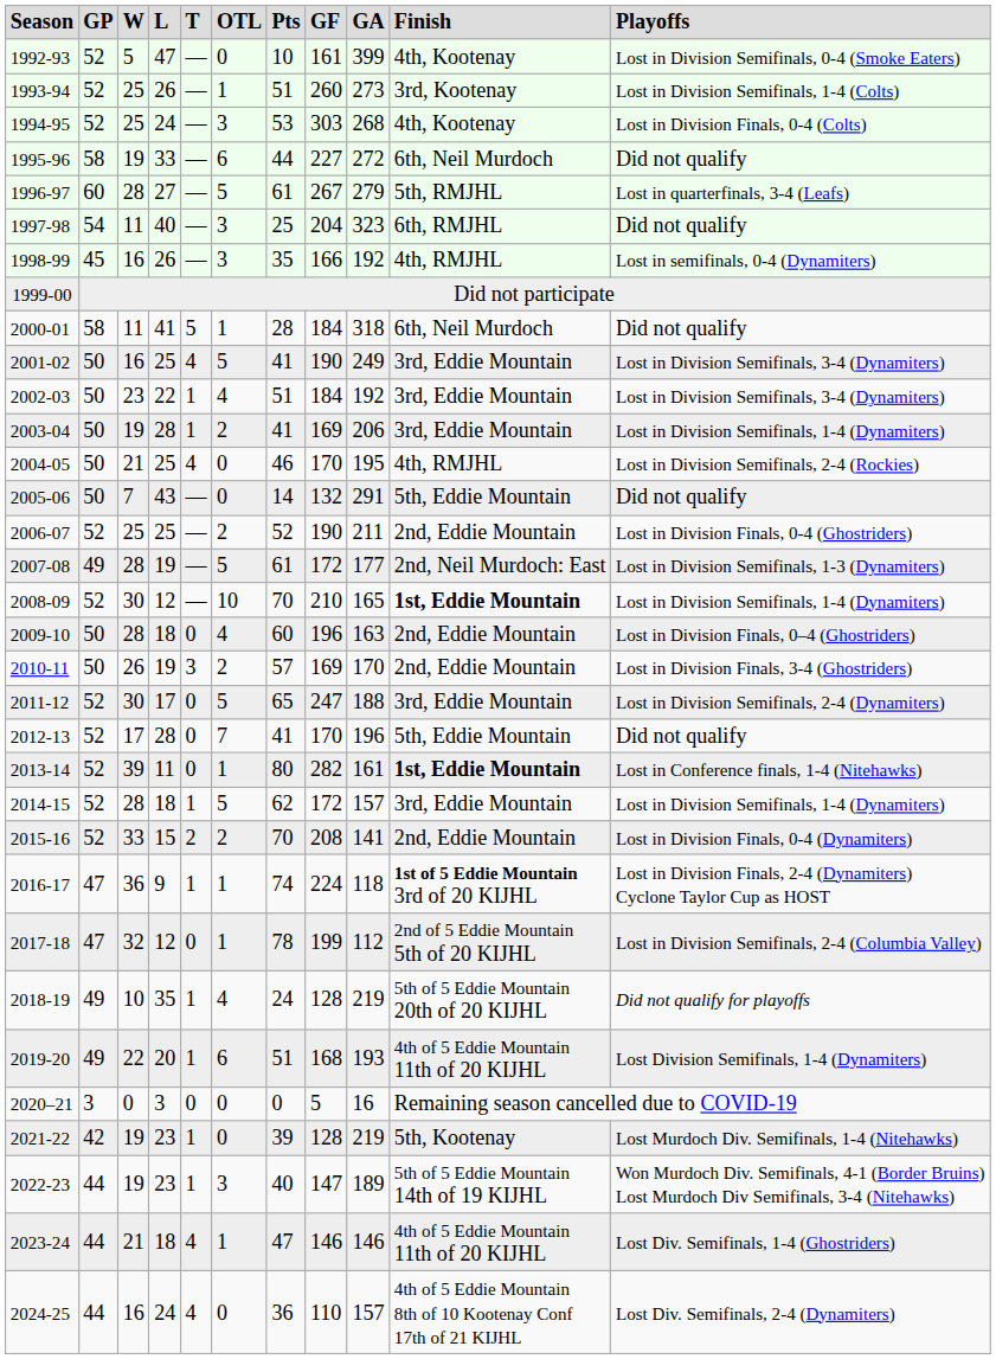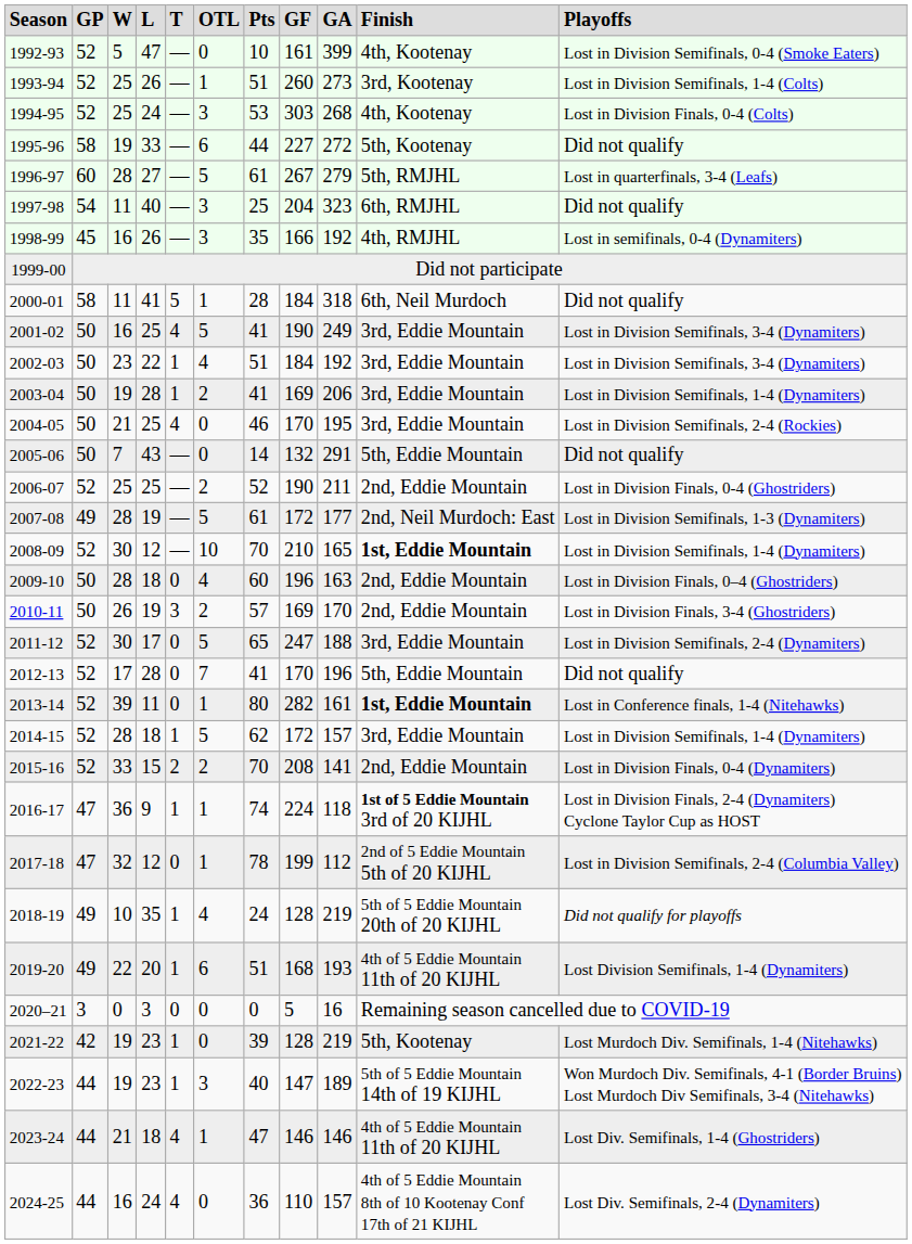 <table class="wikitable">
 <tr style="font-weight:bold; background:#ddd;"|>
 <td>Season</td>
 <td>GP</td>
 <td>W</td>
 <td>L</td>
 <td>T</td>
 <td>OTL</td>
 <td>Pts</td>
 <td>GF</td>
 <td>GA</td>
 <td>Finish</td>
 <td>Playoffs</td>
 </tr>
 <tr style="background:#eeffee">
 <td><small>1992-93</small></td>
 <td>52</td>
 <td>5</td>
 <td>47</td>
 <td>―</td>
 <td>0</td>
 <td>10</td>
 <td>161</td>
 <td>399</td>
 <td>4th, Kootenay</td>
 <td><small> Lost in Division Semifinals, 0-4 (<a href='#'>Smoke Eaters</a>)</small></td>
 </tr>
 <tr style="background:#eeffee">
 <td><small>1993-94</small></td>
 <td>52</td>
 <td>25</td>
 <td>26</td>
 <td>―</td>
 <td>1</td>
 <td>51</td>
 <td>260</td>
 <td>273</td>
 <td>3rd, Kootenay</td>
 <td><small> Lost in Division Semifinals, 1-4 (<a href='#'>Colts</a>)</small></td>
 </tr>
 <tr style="background:#eeffee">
 <td><small>1994-95</small></td>
 <td>52</td>
 <td>25</td>
 <td>24</td>
 <td>―</td>
 <td>3</td>
 <td>53</td>
 <td>303</td>
 <td>268</td>
 <td>4th, Kootenay</td>
 <td><small>Lost in Division Finals, 0-4 (<a href='#'>Colts</a>)</small></td>
 </tr>
 <tr style="background:#eeffee">
 <td><small>1995-96</small></td>
 <td>58</td>
 <td>19</td>
 <td>33</td>
 <td>―</td>
 <td>6</td>
 <td>44</td>
 <td>227</td>
 <td>272</td>
-<td>6th, Neil Murdoch</td>
+<td>5th, Kootenay</td>
 <td>Did not qualify</td>
 </tr>
 <tr style="background:#eeffee">
 <td><small>1996-97</small></td>
 <td>60</td>
 <td>28</td>
 <td>27</td>
 <td>―</td>
 <td>5</td>
 <td>61</td>
 <td>267</td>
 <td>279</td>
 <td>5th, RMJHL</td>
 <td><small>Lost in quarterfinals, 3-4 (<a href='#'>Leafs</a>)</small></td>
 </tr>
 <tr style="background:#eeffee">
 <td><small>1997-98</small></td>
 <td>54</td>
 <td>11</td>
 <td>40</td>
 <td>―</td>
 <td>3</td>
 <td>25</td>
 <td>204</td>
 <td>323</td>
 <td>6th, RMJHL</td>
 <td>Did not qualify</td>
 </tr>
 <tr style="background:#eeffee">
 <td><small>1998-99</small></td>
 <td>45</td>
 <td>16</td>
 <td>26</td>
 <td>―</td>
 <td>3</td>
 <td>35</td>
 <td>166</td>
 <td>192</td>
 <td>4th, RMJHL</td>
 <td><small> Lost in semifinals, 0-4 (<a href='#'>Dynamiters</a>)</small></td>
 </tr>
 <tr style="background:#eee;text-align:center">
 <td><small>1999-00</small></td>
 <td colspan="10">Did not participate</td>
 </tr>
 <tr>
 <td><small>2000-01</small></td>
 <td>58</td>
 <td>11</td>
 <td>41</td>
 <td>5</td>
 <td>1</td>
 <td>28</td>
 <td>184</td>
 <td>318</td>
 <td>6th, Neil Murdoch</td>
 <td>Did not qualify</td>
 </tr>
 <tr style="background:#eee;">
 <td><small>2001-02</small></td>
 <td>50</td>
 <td>16</td>
 <td>25</td>
 <td>4</td>
 <td>5</td>
 <td>41</td>
 <td>190</td>
 <td>249</td>
 <td>3rd, Eddie Mountain</td>
 <td><small> Lost in Division Semifinals, 3-4 (<a href='#'>Dynamiters</a>)</small></td>
 </tr>
 <tr>
 <td><small>2002-03</small></td>
 <td>50</td>
 <td>23</td>
 <td>22</td>
 <td>1</td>
 <td>4</td>
 <td>51</td>
 <td>184</td>
 <td>192</td>
 <td>3rd, Eddie Mountain</td>
 <td><small>Lost in Division Semifinals, 3-4 (<a href='#'>Dynamiters</a>)</small></td>
 </tr>
 <tr style="background:#eee;">
 <td><small>2003-04</small></td>
 <td>50</td>
 <td>19</td>
 <td>28</td>
 <td>1</td>
 <td>2</td>
 <td>41</td>
 <td>169</td>
 <td>206</td>
 <td>3rd, Eddie Mountain</td>
 <td><small>Lost in Division Semifinals, 1-4 (<a href='#'>Dynamiters</a>)</small></td>
 </tr>
 <tr>
 <td><small>2004-05</small></td>
 <td>50</td>
 <td>21</td>
 <td>25</td>
 <td>4</td>
 <td>0</td>
 <td>46</td>
 <td>170</td>
 <td>195</td>
-<td>4th, RMJHL</td>
+<td>3rd, Eddie Mountain</td>
 <td><small> Lost in Division Semifinals, 2-4 (<a href='#'>Rockies</a>)</small></td>
 </tr>
 <tr style="background:#eee;">
 <td><small>2005-06</small></td>
 <td>50</td>
 <td>7</td>
 <td>43</td>
 <td>―</td>
 <td>0</td>
 <td>14</td>
 <td>132</td>
 <td>291</td>
 <td>5th, Eddie Mountain</td>
 <td>Did not qualify</td>
 </tr>
 <tr>
 <td><small>2006-07</small></td>
 <td>52</td>
 <td>25</td>
 <td>25</td>
 <td>―</td>
 <td>2</td>
 <td>52</td>
 <td>190</td>
 <td>211</td>
 <td>2nd, Eddie Mountain</td>
 <td><small> Lost in Division Finals, 0-4 (<a href='#'>Ghostriders</a>)</small></td>
 </tr>
 <tr style="background:#eee;">
 <td><small>2007-08</small></td>
 <td>49</td>
 <td>28</td>
 <td>19</td>
 <td>―</td>
 <td>5</td>
 <td>61</td>
 <td>172</td>
 <td>177</td>
 <td>2nd, Neil Murdoch: East</td>
 <td><small> Lost in Division Semifinals, 1-3 (<a href='#'>Dynamiters</a>)</small></td>
 </tr>
 <tr>
 <td><small>2008-09</small></td>
 <td>52</td>
 <td>30</td>
 <td>12</td>
 <td>―</td>
 <td>10</td>
 <td>70</td>
 <td>210</td>
 <td>165</td>
 <td><strong>1st, Eddie Mountain</strong></td>
 <td><small> Lost in Division Semifinals, 1-4 (<a href='#'>Dynamiters</a>)</small></td>
 </tr>
 <tr style="background:#eee;">
 <td><small>2009-10</small></td>
 <td>50</td>
 <td>28</td>
 <td>18</td>
 <td>0</td>
 <td>4</td>
 <td>60</td>
 <td>196</td>
 <td>163</td>
 <td>2nd, Eddie Mountain</td>
 <td><small> Lost in Division Finals, 0–4 (<a href='#'>Ghostriders</a>)</small></td>
 </tr>
 <tr>
 <td><small><a href='#'>2010-11</a></small></td>
 <td>50</td>
 <td>26</td>
 <td>19</td>
 <td>3</td>
 <td>2</td>
 <td>57</td>
 <td>169</td>
 <td>170</td>
 <td>2nd, Eddie Mountain</td>
 <td><small>Lost in Division Finals, 3-4 (<a href='#'>Ghostriders</a>)</small></td>
 </tr>
 <tr style="background:#eee;">
 <td><small>2011-12</small></td>
 <td>52</td>
 <td>30</td>
 <td>17</td>
 <td>0</td>
 <td>5</td>
 <td>65</td>
 <td>247</td>
 <td>188</td>
 <td>3rd, Eddie Mountain</td>
 <td><small> Lost in Division Semifinals, 2-4 (<a href='#'>Dynamiters</a>)</small></td>
 </tr>
 <tr>
 <td><small>2012-13</small></td>
 <td>52</td>
 <td>17</td>
 <td>28</td>
 <td>0</td>
 <td>7</td>
 <td>41</td>
 <td>170</td>
 <td>196</td>
 <td>5th, Eddie Mountain</td>
 <td>Did not qualify</td>
 </tr>
 <tr style="background:#eee;">
 <td><small>2013-14</small></td>
 <td>52</td>
 <td>39</td>
 <td>11</td>
 <td>0</td>
 <td>1</td>
 <td>80</td>
 <td>282</td>
 <td>161</td>
 <td><strong>1st, Eddie Mountain</strong></td>
 <td><small>Lost in Conference finals, 1-4 (<a href='#'>Nitehawks</a>)</small></td>
 </tr>
 <tr>
 <td><small>2014-15</small></td>
 <td>52</td>
 <td>28</td>
 <td>18</td>
 <td>1</td>
 <td>5</td>
 <td>62</td>
 <td>172</td>
 <td>157</td>
 <td>3rd, Eddie Mountain</td>
 <td><small> Lost in Division Semifinals, 1-4 (<a href='#'>Dynamiters</a>)</small></td>
 </tr>
 <tr style="background:#eee;">
 <td><small>2015-16</small></td>
 <td>52</td>
 <td>33</td>
 <td>15</td>
 <td>2</td>
 <td>2</td>
 <td>70</td>
 <td>208</td>
 <td>141</td>
 <td>2nd, Eddie Mountain</td>
 <td><small>Lost in Division Finals, 0-4 (<a href='#'>Dynamiters</a>)</small></td>
 </tr>
 <tr>
 <td><small>2016-17</small></td>
 <td>47</td>
 <td>36</td>
 <td>9</td>
 <td>1</td>
 <td>1</td>
 <td>74</td>
 <td>224</td>
 <td>118</td>
 <td><small> <strong>1st of 5 Eddie Mountain</strong></small><br>3rd of 20 KIJHL</td>
 <td><small> Lost in Division Finals, 2-4 (<a href='#'>Dynamiters</a>)<br>Cyclone Taylor Cup as HOST</small></td>
 </tr>
 <tr style="background:#eee;">
 <td><small>2017-18</small></td>
 <td>47</td>
 <td>32</td>
 <td>12</td>
 <td>0</td>
 <td>1</td>
 <td>78</td>
 <td>199</td>
 <td>112</td>
 <td><small> 2nd of 5 Eddie Mountain</small><br>5th of 20 KIJHL</td>
 <td><small>Lost in Division Semifinals, 2-4 (<a href='#'>Columbia Valley</a>)</small></td>
 </tr>
 <tr style=>
 <td><small>2018-19</small></td>
 <td>49</td>
 <td>10</td>
 <td>35</td>
 <td>1</td>
 <td>4</td>
 <td>24</td>
 <td>128</td>
 <td>219</td>
 <td><small> 5th of 5 Eddie Mountain</small><br>20th of 20 KIJHL</td>
 <td><small><em>Did not qualify for playoffs</em></small></td>
 </tr>
 <tr style="background:#eee;">
 <td><small>2019-20</small></td>
 <td>49</td>
 <td>22</td>
 <td>20</td>
 <td>1</td>
 <td>6</td>
 <td>51</td>
 <td>168</td>
 <td>193</td>
 <td><small> 4th of 5 Eddie Mountain</small><br>11th of 20 KIJHL</td>
 <td><small>Lost Division Semifinals, 1-4 (<a href='#'>Dynamiters</a>)</small></td>
 </tr>
 <tr>
 <td><small>2020–21</small></td>
 <td>3</td>
 <td>0</td>
 <td>3</td>
 <td>0</td>
 <td>0</td>
 <td>0</td>
 <td>5</td>
 <td>16</td>
 <td colspan=2>Remaining season cancelled due to <a href='#'>COVID-19</a></td>
 </tr>
 <tr style="background:#eee;">
 <td><small>2021-22</small></td>
 <td>42</td>
 <td>19</td>
 <td>23</td>
 <td>1</td>
 <td>0</td>
 <td>39</td>
 <td>128</td>
 <td>219</td>
 <td>5th, Kootenay</td>
 <td><small>Lost Murdoch Div. Semifinals, 1-4 (<a href='#'>Nitehawks</a>)</small></td>
 </tr>
 <tr>
 <td><small>2022-23</small></td>
 <td>44</td>
 <td>19</td>
 <td>23</td>
 <td>1</td>
 <td>3</td>
 <td>40</td>
 <td>147</td>
 <td>189</td>
 <td><small> 5th of 5 Eddie Mountain</small><br>14th of 19 KIJHL</td>
 <td><small>Won Murdoch Div. Semifinals, 4-1 (<a href='#'>Border Bruins</a>)</small><br><small>Lost Murdoch Div Semifinals, 3-4 (<a href='#'>Nitehawks</a>)</small></td>
 </tr>
 <tr style="background:#eee;">
 <td><small>2023-24</small></td>
 <td>44</td>
 <td>21</td>
 <td>18</td>
 <td>4</td>
 <td>1</td>
 <td>47</td>
 <td>146</td>
 <td>146</td>
 <td><small> 4th of 5 Eddie Mountain</small><br>11th of 20 KIJHL</td>
 <td><small>Lost Div. Semifinals, 1-4 (<a href='#'>Ghostriders</a>)</small></td>
 </tr>
 <tr>
 <td><small>2024-25</small></td>
 <td>44</td>
 <td>16</td>
 <td>24</td>
 <td>4</td>
 <td>0</td>
 <td>36</td>
 <td>110</td>
 <td>157</td>
 <td><small> 4th of 5 Eddie Mountain<br>8th of 10 Kootenay Conf <br>17th of 21 KIJHL</small></td>
 <td><small>Lost Div. Semifinals, 2-4 (<a href='#'>Dynamiters</a>)</small></td>
 </tr>
 </table>
